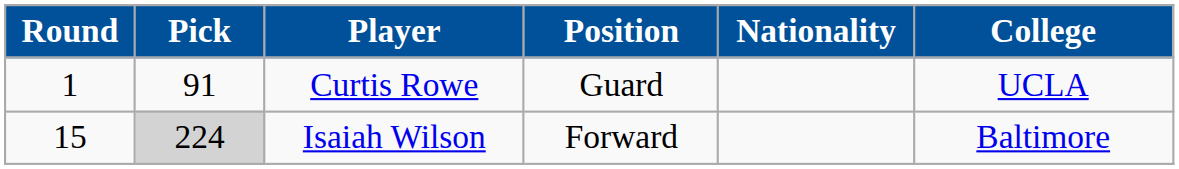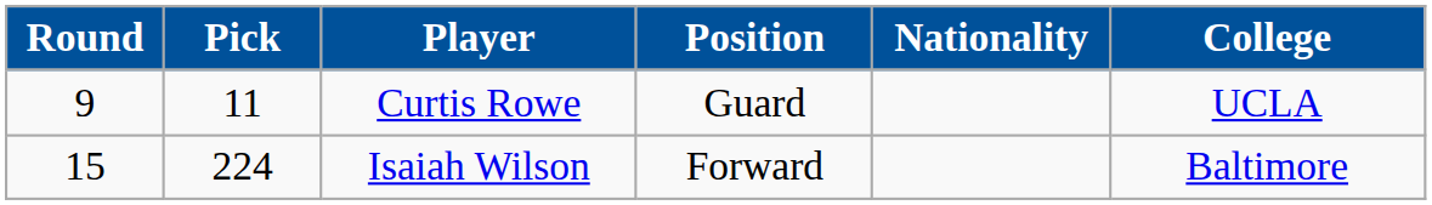 <table class="wikitable sortable sortable">
 <tr>
 <th style="background:#00519a; color:white" width="10%">Round</th>
 <th style="background:#00519a; color:white" width="10%">Pick</th>
 <th style="background:#00519a; color:white" width="20%">Player</th>
 <th style="background:#00519a; color:white" width="15%">Position</th>
 <th style="background:#00519a; color:white" width="15%">Nationality</th>
 <th style="background:#00519a; color:white" width="20%">College</th>
 </tr>
 <tr style="text-align: center">
-<td>1</td>
-<td>91</td>
+<td>9</td>
+<td>11</td>
 <td><a href='#'>Curtis Rowe</a></td>
 <td>Guard</td>
 <td></td>
 <td><a href='#'>UCLA</a></td>
 </tr>
 <tr style="text-align: center">
 <td>15</td>
-<td style="background: lightgrey;">224</td>
+<td>224</td>
 <td><a href='#'>Isaiah Wilson</a></td>
 <td>Forward</td>
 <td></td>
 <td><a href='#'>Baltimore</a></td>
 </tr>
 </table>
